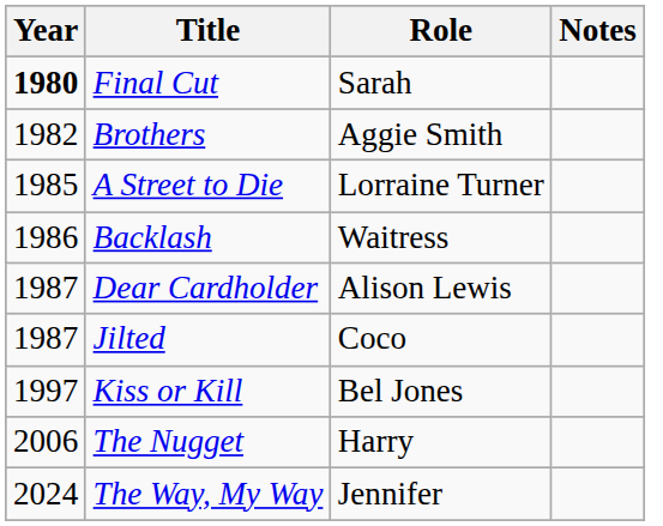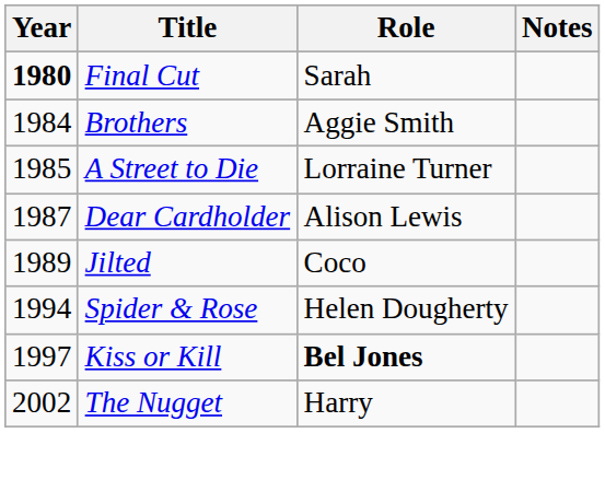 <table class=wikitable>
 <tr>
 <th>Year</th>
 <th>Title</th>
 <th>Role</th>
 <th>Notes</th>
 </tr>
 <tr>
 <td><strong>1980</strong></td>
 <td><em><a href='#'>Final Cut</a></em></td>
 <td>Sarah</td>
 <td></td>
 </tr>
 <tr>
-<td>1982</td>
+<td>1984</td>
 <td><em><a href='#'>Brothers</a></em></td>
 <td>Aggie Smith</td>
 <td></td>
 </tr>
 <tr>
 <td>1985</td>
 <td><em><a href='#'>A Street to Die</a></em></td>
 <td>Lorraine Turner</td>
 <td></td>
 </tr>
 <tr>
-<td>1986</td>
-<td><em><a href='#'>Backlash</a></em></td>
-<td>Waitress</td>
-<td></td>
-</tr>
-<tr>
 <td>1987</td>
 <td><em><a href='#'>Dear Cardholder</a></em></td>
 <td>Alison Lewis</td>
 <td></td>
 </tr>
 <tr>
-<td>1987</td>
+<td>1989</td>
 <td><em><a href='#'>Jilted</a></em></td>
 <td>Coco</td>
 <td></td>
 </tr>
 <tr>
-<td>1997</td>
-<td><em><a href='#'>Kiss or Kill</a></em></td>
-<td>Bel Jones</td>
+<td>1994</td>
+<td><em><a href='#'>Spider & Rose</a></em></td>
+<td>Helen Dougherty</td>
 <td></td>
 </tr>
 <tr>
-<td>2006</td>
+<td>1997</td>
+<td><em><a href='#'>Kiss or Kill</a></em></td>
+<td><strong>Bel Jones</strong></td>
+<td></td>
+</tr>
+<tr>
+<td>2002</td>
 <td><em><a href='#'>The Nugget</a></em></td>
 <td>Harry</td>
 <td></td>
 </tr>
-<tr>
-<td>2024</td>
-<td><em><a href='#'>The Way, My Way</a></em></td>
-<td>Jennifer</td>
-<td></td>
-</tr>
 </table>
